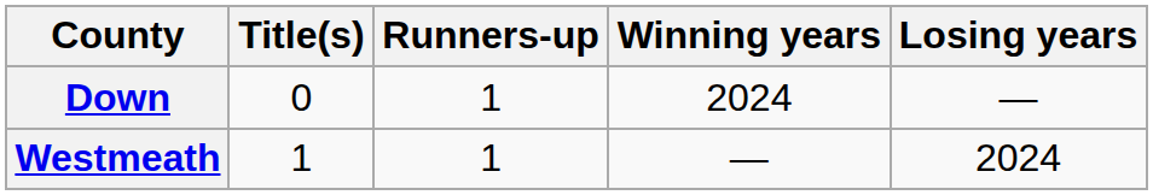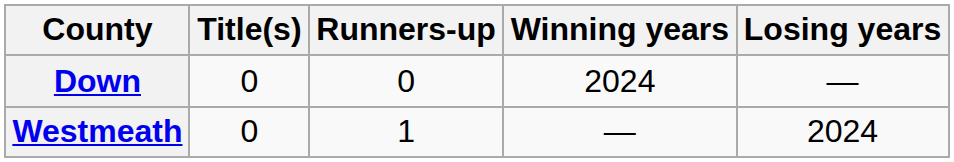 <table class="wikitable plainrowheaders sortable">
 <tr>
 <th scope="col">County</th>
 <th scope="col">Title(s)</th>
 <th scope="col">Runners-up</th>
 <th class="unsortable" scope="col">Winning years</th>
 <th class="unsortable" scope="col">Losing years</th>
 </tr>
 <tr>
 <th scope="row"> <a href='#'>Down</a></th>
 <td align="center">0</td>
-<td align="center">1</td>
+<td align="center">0</td>
 <td align="center">2024</td>
 <td align="center">—</td>
 </tr>
 <tr>
 <th scope="row"> <a href='#'>Westmeath</a></th>
-<td align="center">1</td>
+<td align="center">0</td>
 <td align="center">1</td>
 <td align="center">—</td>
 <td align="center">2024</td>
 </tr>
 </table>
